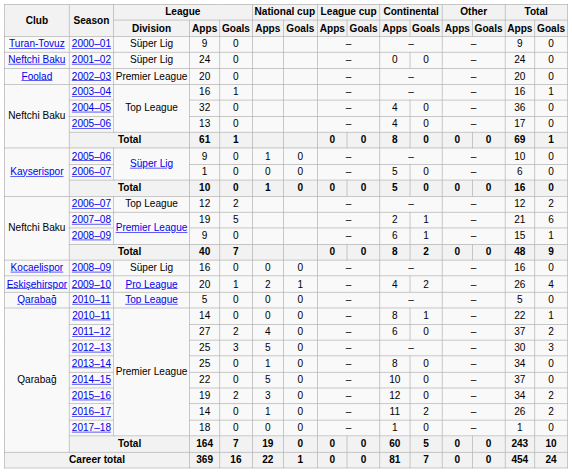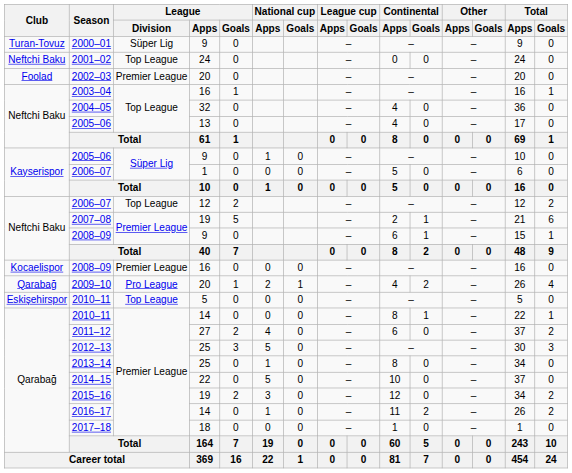 <table class="wikitable" style="text-align: center;">
 <tr>
 <th rowspan="2">Club</th>
 <th rowspan="2">Season</th>
 <th colspan="3">League</th>
 <th colspan="2">National cup</th>
 <th colspan="2">League cup</th>
 <th colspan="2">Continental</th>
 <th colspan="2">Other</th>
 <th colspan="2">Total</th>
 </tr>
 <tr>
 <th>Division</th>
 <th>Apps</th>
 <th>Goals</th>
 <th>Apps</th>
 <th>Goals</th>
 <th>Apps</th>
 <th>Goals</th>
 <th>Apps</th>
 <th>Goals</th>
 <th>Apps</th>
 <th>Goals</th>
 <th>Apps</th>
 <th>Goals</th>
 </tr>
 <tr>
 <td><a href='#'>Turan-Tovuz</a></td>
 <td><a href='#'>2000–01</a></td>
 <td>Süper Lig</td>
 <td>9</td>
 <td>0</td>
 <td></td>
 <td></td>
 <td colspan="2">–</td>
 <td colspan="2">–</td>
 <td colspan="2">–</td>
 <td>9</td>
 <td>0</td>
 </tr>
 <tr>
 <td><a href='#'>Neftchi Baku</a></td>
 <td><a href='#'>2001–02</a></td>
-<td>Süper Lig</td>
+<td>Top League</td>
 <td>24</td>
 <td>0</td>
 <td></td>
 <td></td>
 <td colspan="2">–</td>
 <td>0</td>
 <td>0</td>
 <td colspan="2">–</td>
 <td>24</td>
 <td>0</td>
 </tr>
 <tr>
 <td><a href='#'>Foolad</a></td>
 <td><a href='#'>2002–03</a></td>
 <td>Premier League</td>
 <td>20</td>
 <td>0</td>
 <td></td>
 <td></td>
 <td colspan="2">–</td>
 <td colspan="2">–</td>
 <td colspan="2">–</td>
 <td>20</td>
 <td>0</td>
 </tr>
 <tr>
 <td rowspan="4">Neftchi Baku</td>
 <td><a href='#'>2003–04</a></td>
 <td rowspan="3">Top League</td>
 <td>16</td>
 <td>1</td>
 <td></td>
 <td></td>
 <td colspan="2">–</td>
 <td colspan="2">–</td>
 <td colspan="2">–</td>
 <td>16</td>
 <td>1</td>
 </tr>
 <tr>
 <td><a href='#'>2004–05</a></td>
 <td>32</td>
 <td>0</td>
 <td></td>
 <td></td>
 <td colspan="2">–</td>
 <td>4</td>
 <td>0</td>
 <td colspan="2">–</td>
 <td>36</td>
 <td>0</td>
 </tr>
 <tr>
 <td><a href='#'>2005–06</a></td>
 <td>13</td>
 <td>0</td>
 <td></td>
 <td></td>
 <td colspan="2">–</td>
 <td>4</td>
 <td>0</td>
 <td colspan="2">–</td>
 <td>17</td>
 <td>0</td>
 </tr>
 <tr>
 <th colspan="2">Total</th>
 <th>61</th>
 <th>1</th>
 <th></th>
 <th></th>
 <th>0</th>
 <th>0</th>
 <th>8</th>
 <th>0</th>
 <th>0</th>
 <th>0</th>
 <th>69</th>
 <th>1</th>
 </tr>
 <tr>
 <td rowspan="3"><a href='#'>Kayserispor</a></td>
 <td><a href='#'>2005–06</a></td>
 <td rowspan="2"><a href='#'>Süper Lig</a></td>
 <td>9</td>
 <td>0</td>
 <td>1</td>
 <td>0</td>
 <td colspan="2">–</td>
 <td colspan="2">–</td>
 <td colspan="2">–</td>
 <td>10</td>
 <td>0</td>
 </tr>
 <tr>
 <td><a href='#'>2006–07</a></td>
 <td>1</td>
 <td>0</td>
 <td>0</td>
 <td>0</td>
 <td colspan="2">–</td>
 <td>5</td>
 <td>0</td>
 <td colspan="2">–</td>
 <td>6</td>
 <td>0</td>
 </tr>
 <tr>
 <th colspan="2">Total</th>
 <th>10</th>
 <th>0</th>
 <th>1</th>
 <th>0</th>
 <th>0</th>
 <th>0</th>
 <th>5</th>
 <th>0</th>
 <th>0</th>
 <th>0</th>
 <th>16</th>
 <th>0</th>
 </tr>
 <tr>
 <td rowspan="4">Neftchi Baku</td>
 <td><a href='#'>2006–07</a></td>
 <td>Top League</td>
 <td>12</td>
 <td>2</td>
 <td></td>
 <td></td>
 <td colspan="2">–</td>
 <td colspan="2">–</td>
 <td colspan="2">–</td>
 <td>12</td>
 <td>2</td>
 </tr>
 <tr>
 <td><a href='#'>2007–08</a></td>
 <td rowspan="2"><a href='#'>Premier League</a></td>
 <td>19</td>
 <td>5</td>
 <td></td>
 <td></td>
 <td colspan="2">–</td>
 <td>2</td>
 <td>1</td>
 <td colspan="2">–</td>
 <td>21</td>
 <td>6</td>
 </tr>
 <tr>
 <td><a href='#'>2008–09</a></td>
 <td>9</td>
 <td>0</td>
 <td></td>
 <td></td>
 <td colspan="2">–</td>
 <td>6</td>
 <td>1</td>
 <td colspan="2">–</td>
 <td>15</td>
 <td>1</td>
 </tr>
 <tr>
 <th colspan="2">Total</th>
 <th>40</th>
 <th>7</th>
 <th></th>
 <th></th>
 <th>0</th>
 <th>0</th>
 <th>8</th>
 <th>2</th>
 <th>0</th>
 <th>0</th>
 <th>48</th>
 <th>9</th>
 </tr>
 <tr>
 <td><a href='#'>Kocaelispor</a></td>
 <td><a href='#'>2008–09</a></td>
-<td>Süper Lig</td>
+<td>Premier League</td>
 <td>16</td>
 <td>0</td>
 <td>0</td>
 <td>0</td>
 <td colspan="2">–</td>
 <td colspan="2">–</td>
 <td colspan="2">–</td>
 <td>16</td>
 <td>0</td>
 </tr>
 <tr>
-<td><a href='#'>Eskişehirspor</a></td>
+<td><a href='#'>Qarabağ</a></td>
 <td><a href='#'>2009–10</a></td>
 <td><a href='#'>Pro League</a></td>
 <td>20</td>
 <td>1</td>
 <td>2</td>
 <td>1</td>
 <td colspan="2">–</td>
 <td>4</td>
 <td>2</td>
 <td colspan="2">–</td>
 <td>26</td>
 <td>4</td>
 </tr>
 <tr>
-<td><a href='#'>Qarabağ</a></td>
+<td><a href='#'>Eskişehirspor</a></td>
 <td><a href='#'>2010–11</a></td>
 <td><a href='#'>Top League</a></td>
 <td>5</td>
 <td>0</td>
 <td>0</td>
 <td>0</td>
 <td colspan="2">–</td>
 <td colspan="2">–</td>
 <td colspan="2">–</td>
 <td>5</td>
 <td>0</td>
 </tr>
 <tr>
 <td rowspan="9">Qarabağ</td>
 <td><a href='#'>2010–11</a></td>
 <td rowspan="8">Premier League</td>
 <td>14</td>
 <td>0</td>
 <td>0</td>
 <td>0</td>
 <td colspan="2">–</td>
 <td>8</td>
 <td>1</td>
 <td colspan="2">–</td>
 <td>22</td>
 <td>1</td>
 </tr>
 <tr>
 <td><a href='#'>2011–12</a></td>
 <td>27</td>
 <td>2</td>
 <td>4</td>
 <td>0</td>
 <td colspan="2">–</td>
 <td>6</td>
 <td>0</td>
 <td colspan="2">–</td>
 <td>37</td>
 <td>2</td>
 </tr>
 <tr>
 <td><a href='#'>2012–13</a></td>
 <td>25</td>
 <td>3</td>
 <td>5</td>
 <td>0</td>
 <td colspan="2">–</td>
 <td colspan="2">–</td>
 <td colspan="2">–</td>
 <td>30</td>
 <td>3</td>
 </tr>
 <tr>
 <td><a href='#'>2013–14</a></td>
 <td>25</td>
 <td>0</td>
 <td>1</td>
 <td>0</td>
 <td colspan="2">–</td>
 <td>8</td>
 <td>0</td>
 <td colspan="2">–</td>
 <td>34</td>
 <td>0</td>
 </tr>
 <tr>
 <td><a href='#'>2014–15</a></td>
 <td>22</td>
 <td>0</td>
 <td>5</td>
 <td>0</td>
 <td colspan="2">–</td>
 <td>10</td>
 <td>0</td>
 <td colspan="2">–</td>
 <td>37</td>
 <td>0</td>
 </tr>
 <tr>
 <td><a href='#'>2015–16</a></td>
 <td>19</td>
 <td>2</td>
 <td>3</td>
 <td>0</td>
 <td colspan="2">–</td>
 <td>12</td>
 <td>0</td>
 <td colspan="2">–</td>
 <td>34</td>
 <td>2</td>
 </tr>
 <tr>
 <td><a href='#'>2016–17</a></td>
 <td>14</td>
 <td>0</td>
 <td>1</td>
 <td>0</td>
 <td colspan="2">–</td>
 <td>11</td>
 <td>2</td>
 <td colspan="2">–</td>
 <td>26</td>
 <td>2</td>
 </tr>
 <tr>
 <td><a href='#'>2017–18</a></td>
 <td>18</td>
 <td>0</td>
 <td>0</td>
 <td>0</td>
 <td colspan="2">–</td>
 <td>1</td>
 <td>0</td>
 <td colspan="2">–</td>
 <td>1</td>
 <td>0</td>
 </tr>
 <tr>
 <th colspan="2">Total</th>
 <th>164</th>
 <th>7</th>
 <th>19</th>
 <th>0</th>
 <th>0</th>
 <th>0</th>
 <th>60</th>
 <th>5</th>
 <th>0</th>
 <th>0</th>
 <th>243</th>
 <th>10</th>
 </tr>
 <tr>
 <th colspan="3">Career total</th>
 <th>369</th>
 <th>16</th>
 <th>22</th>
 <th>1</th>
 <th>0</th>
 <th>0</th>
 <th>81</th>
 <th>7</th>
 <th>0</th>
 <th>0</th>
 <th>454</th>
 <th>24</th>
 </tr>
 </table>
